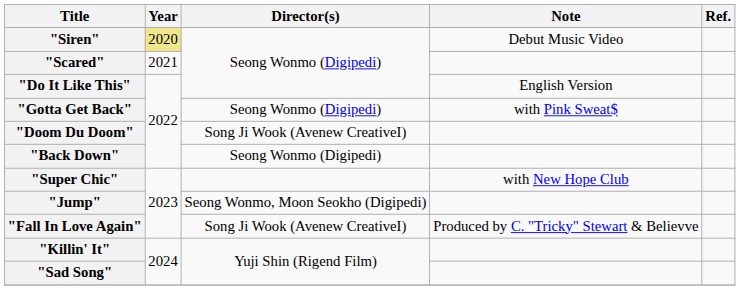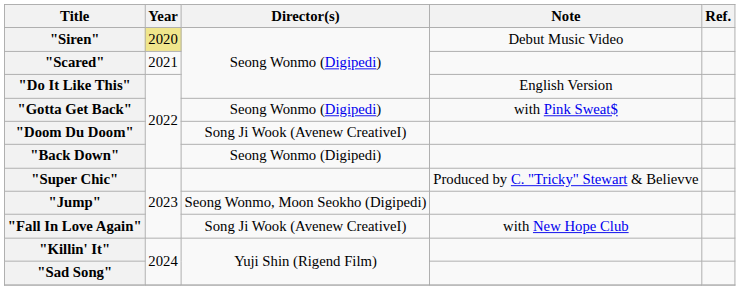 <table class="wikitable plainrowheaders" style="text-align:center">
 <tr>
 <th scope="col">Title</th>
 <th scope="col">Year</th>
 <th scope="col">Director(s)</th>
 <th scope="col">Note</th>
 <th scope="col">Ref.</th>
 </tr>
 <tr>
 <th scope="row">"Siren"</th>
 <td style="background: khaki;">2020</td>
 <td rowspan="3">Seong Wonmo (<a href='#'>Digipedi</a>)</td>
 <td>Debut Music Video</td>
 <td></td>
 </tr>
 <tr>
 <th scope="row">"Scared"</th>
 <td>2021</td>
 <td></td>
 <td></td>
 </tr>
 <tr>
 <th scope="row">"Do It Like This"</th>
 <td rowspan="4">2022</td>
 <td>English Version</td>
 <td></td>
 </tr>
 <tr>
 <th scope="row">"Gotta Get Back"</th>
 <td Seong Wonmo (Digipedi)>Seong Wonmo (<a href='#'>Digipedi</a>)</td>
 <td>with <a href='#'>Pink Sweat$</a></td>
 <td></td>
 </tr>
 <tr>
 <th scope="row">"Doom Du Doom"</th>
 <td>Song Ji Wook (Avenew CreativeI)</td>
 <td></td>
 <td></td>
 </tr>
 <tr>
 <th scope="row">"Back Down"</th>
 <td Seong Wonmo>Seong Wonmo (Digipedi)</td>
 <td></td>
 <td></td>
 </tr>
 <tr>
 <th scope="row">"Super Chic"</th>
 <td rowspan="3">2023</td>
 <td></td>
-<td>with <a href='#'>New Hope Club</a></td>
+<td>Produced by <a href='#'>C. "Tricky" Stewart</a> & Believve</td>
 <td></td>
 </tr>
 <tr>
 <th scope="row">"Jump"</th>
 <td Seong Wonmo, Moon Seokho>Seong Wonmo, Moon Seokho (Digipedi)</td>
 <td></td>
 <td></td>
 </tr>
 <tr>
 <th scope="row">"Fall In Love Again"</th>
 <td>Song Ji Wook (Avenew CreativeI)</td>
-<td>Produced by <a href='#'>C. "Tricky" Stewart</a> & Believve</td>
+<td>with <a href='#'>New Hope Club</a></td>
 <td></td>
 </tr>
 <tr>
 <th scope="row">"Killin' It"</th>
 <td rowspan="2">2024</td>
 <td rowspan="2">Yuji Shin (Rigend Film)</td>
 <td></td>
 <td></td>
 </tr>
 <tr>
 <th scope="row">"Sad Song"</th>
 <td></td>
 <td></td>
 </tr>
 <tr>
 </tr>
 </table>
